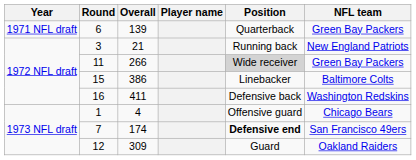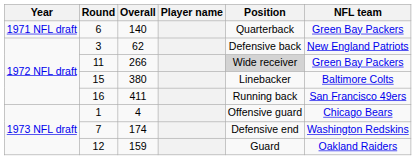 <table class="wikitable sortable" style="text-align:center">
 <tr>
 <th scope="col">Year</th>
 <th scope="col">Round</th>
 <th scope="col">Overall</th>
 <th scope="col">Player name</th>
 <th scope="col">Position</th>
 <th scope="col">NFL team</th>
 </tr>
 <tr>
 <td><a href='#'>1971 NFL draft</a><br></td>
 <td>6</td>
-<td>139</td>
+<td>140</td>
 <th></th>
 <td>Quarterback</td>
 <td><a href='#'>Green Bay Packers</a></td>
 </tr>
 <tr>
 <td rowspan=4><a href='#'>1972 NFL draft</a><br></td>
 <td>3</td>
-<td>21</td>
+<td>62</td>
 <th></th>
-<td>Running back</td>
+<td>Defensive back</td>
 <td><a href='#'>New England Patriots</a></td>
 </tr>
 <tr>
 <td>11</td>
 <td>266</td>
 <th></th>
 <td style="background: lightgrey;">Wide receiver</td>
 <td><a href='#'>Green Bay Packers</a></td>
 </tr>
 <tr>
 <td>15</td>
-<td>386</td>
+<td>380</td>
 <th></th>
 <td>Linebacker</td>
 <td><a href='#'>Baltimore Colts</a></td>
 </tr>
 <tr>
 <td>16</td>
 <td>411</td>
 <th></th>
-<td>Defensive back</td>
-<td><a href='#'>Washington Redskins</a></td>
+<td>Running back</td>
+<td><a href='#'>San Francisco 49ers</a></td>
 </tr>
 <tr>
 <td rowspan=3><a href='#'>1973 NFL draft</a><br></td>
 <td>1</td>
 <td>4</td>
 <th></th>
 <td>Offensive guard</td>
 <td><a href='#'>Chicago Bears</a></td>
 </tr>
 <tr>
 <td>7</td>
 <td>174</td>
 <th></th>
-<td><strong>Defensive end</strong></td>
-<td><a href='#'>San Francisco 49ers</a></td>
+<td>Defensive end</td>
+<td><a href='#'>Washington Redskins</a></td>
 </tr>
 <tr>
 <td>12</td>
-<td>309</td>
+<td>159</td>
 <th></th>
 <td>Guard</td>
 <td><a href='#'>Oakland Raiders</a></td>
 </tr>
 </table>
